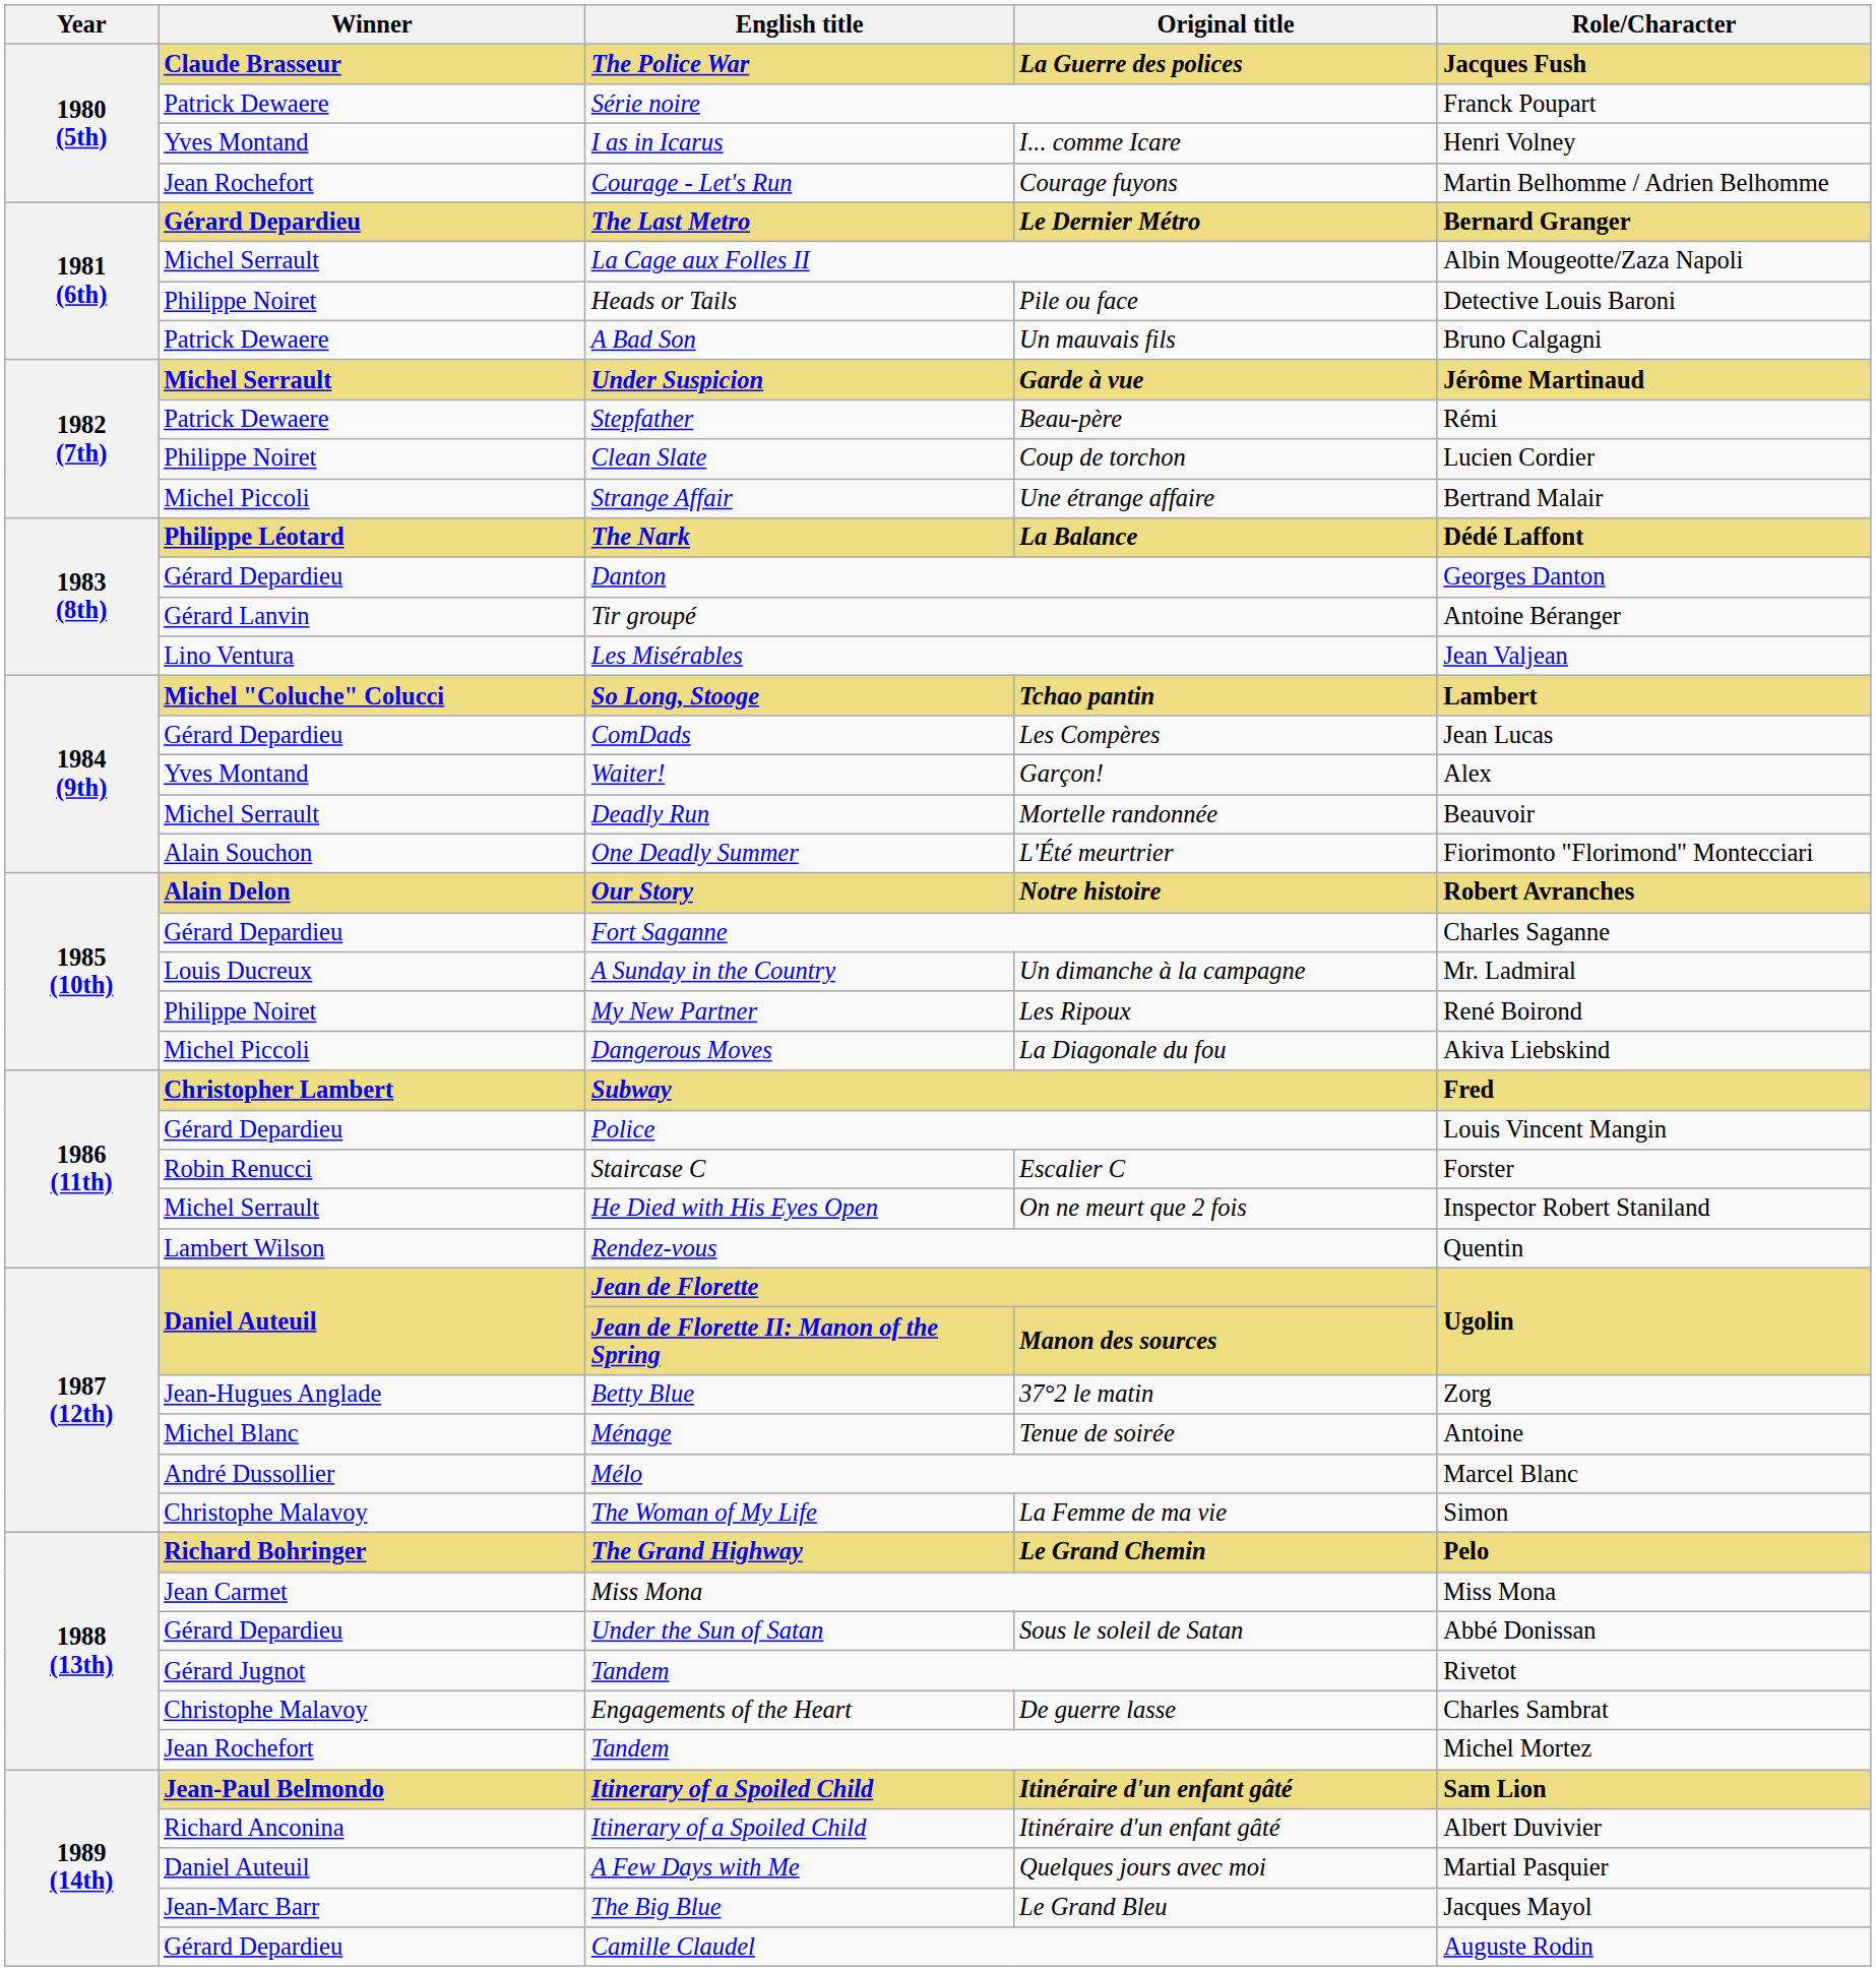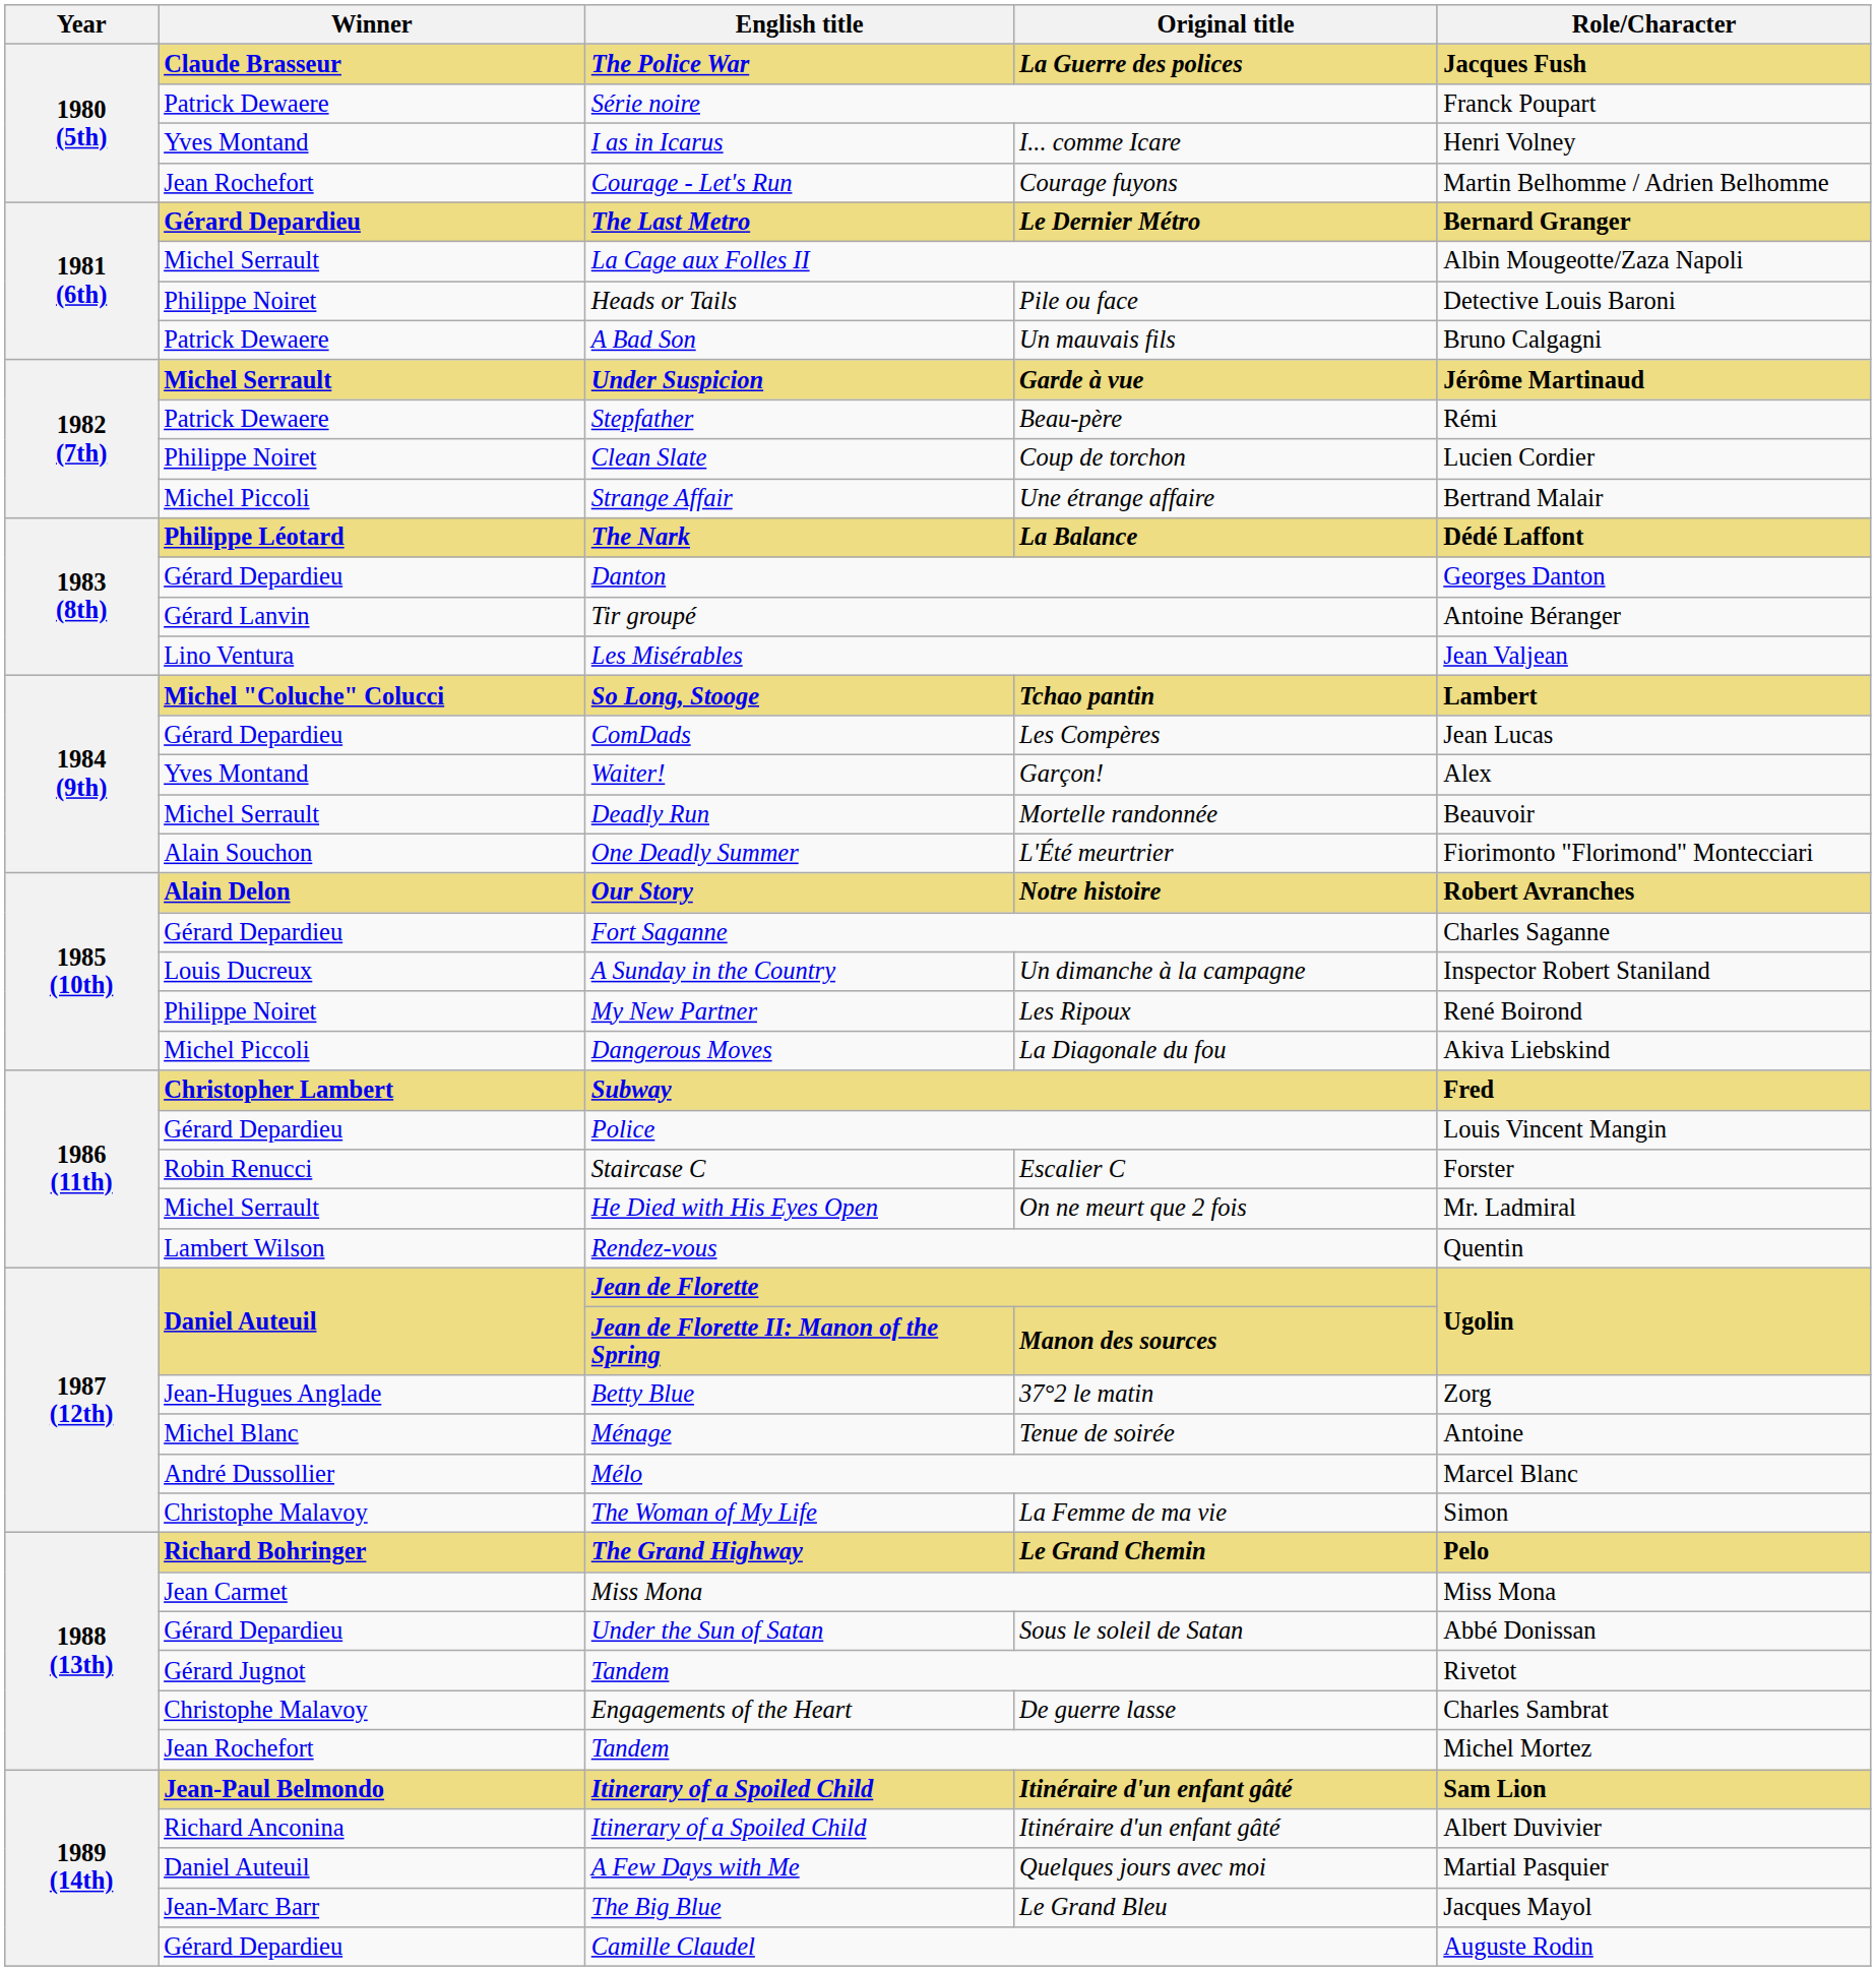 <table class="wikitable" width="95%" cellpadding="5">
 <tr>
 <th width="100">Year</th>
 <th width="300">Winner</th>
 <th width="300">English title</th>
 <th width="300">Original title</th>
 <th width="300">Role/Character</th>
 </tr>
 <tr>
 <th rowspan="4" style="text-align:center;">1980<br><a href='#'>(5th)</a></th>
 <td style="background:#eedd82;"><strong><a href='#'>Claude Brasseur</a></strong></td>
 <td style="background:#eedd82;"><strong><em><a href='#'>The Police War</a></em></strong></td>
 <td style="background:#eedd82;"><strong><em>La Guerre des polices</em></strong></td>
 <td style="background:#eedd82;"><strong>Jacques Fush</strong></td>
 </tr>
 <tr>
 <td><a href='#'>Patrick Dewaere</a></td>
 <td colspan="2"><em><a href='#'>Série noire</a></em></td>
 <td>Franck Poupart</td>
 </tr>
 <tr>
 <td><a href='#'>Yves Montand</a></td>
 <td><em><a href='#'>I as in Icarus</a></em></td>
 <td><em>I... comme Icare</em></td>
 <td>Henri Volney</td>
 </tr>
 <tr>
 <td><a href='#'>Jean Rochefort</a></td>
 <td><em><a href='#'>Courage - Let's Run</a></em></td>
 <td><em>Courage fuyons</em></td>
 <td>Martin Belhomme / Adrien Belhomme</td>
 </tr>
 <tr>
 <th rowspan="4" style="text-align:center;">1981<br><a href='#'>(6th)</a></th>
 <td style="background:#eedd82;"><strong><a href='#'>Gérard Depardieu</a></strong></td>
 <td style="background:#eedd82;"><strong><em><a href='#'>The Last Metro</a></em></strong></td>
 <td style="background:#eedd82;"><strong><em>Le Dernier Métro</em></strong></td>
 <td style="background:#eedd82;"><strong>Bernard Granger</strong></td>
 </tr>
 <tr>
 <td><a href='#'>Michel Serrault</a></td>
 <td colspan="2"><em><a href='#'>La Cage aux Folles II</a></em></td>
 <td>Albin Mougeotte/Zaza Napoli</td>
 </tr>
 <tr>
 <td><a href='#'>Philippe Noiret</a></td>
 <td><em>Heads or Tails</em></td>
 <td><em>Pile ou face</em></td>
 <td>Detective Louis Baroni</td>
 </tr>
 <tr>
 <td><a href='#'>Patrick Dewaere</a></td>
 <td><em><a href='#'>A Bad Son</a></em></td>
 <td><em>Un mauvais fils</em></td>
 <td>Bruno Calgagni</td>
 </tr>
 <tr>
 <th rowspan="4" style="text-align:center;">1982<br><a href='#'>(7th)</a></th>
 <td style="background:#eedd82;"><strong><a href='#'>Michel Serrault</a></strong></td>
 <td style="background:#eedd82;"><em><a href='#'><strong>Under Suspicion</strong></a></em></td>
 <td style="background:#eedd82;"><strong><em>Garde à vue</em></strong></td>
 <td style="background:#eedd82;"><strong>Jérôme Martinaud</strong></td>
 </tr>
 <tr>
 <td><a href='#'>Patrick Dewaere</a></td>
 <td><em><a href='#'>Stepfather</a></em></td>
 <td><em>Beau-père</em></td>
 <td>Rémi</td>
 </tr>
 <tr>
 <td><a href='#'>Philippe Noiret</a></td>
 <td><em><a href='#'>Clean Slate</a></em></td>
 <td><em>Coup de torchon</em></td>
 <td>Lucien Cordier</td>
 </tr>
 <tr>
 <td><a href='#'>Michel Piccoli</a></td>
 <td><em><a href='#'>Strange Affair</a></em></td>
 <td><em>Une étrange affaire</em></td>
 <td>Bertrand Malair</td>
 </tr>
 <tr>
 <th rowspan="4" style="text-align:center;">1983<br><a href='#'>(8th)</a></th>
 <td style="background:#eedd82;"><strong><a href='#'>Philippe Léotard</a></strong></td>
 <td style="background:#eedd82;"><em><a href='#'><strong>The Nark</strong></a></em></td>
 <td style="background:#eedd82;"><strong><em>La Balance</em></strong></td>
 <td style="background:#eedd82;"><strong>Dédé Laffont</strong></td>
 </tr>
 <tr>
 <td><a href='#'>Gérard Depardieu</a></td>
 <td colspan="2"><em><a href='#'>Danton</a></em></td>
 <td><a href='#'>Georges Danton</a></td>
 </tr>
 <tr>
 <td><a href='#'>Gérard Lanvin</a></td>
 <td colspan="2"><em>Tir groupé</em></td>
 <td>Antoine Béranger</td>
 </tr>
 <tr>
 <td><a href='#'>Lino Ventura</a></td>
 <td colspan="2"><em><a href='#'>Les Misérables</a></em></td>
 <td><a href='#'>Jean Valjean</a></td>
 </tr>
 <tr>
 <th rowspan="5" style="text-align:center;">1984<br><a href='#'>(9th)</a></th>
 <td style="background:#eedd82;"><a href='#'><strong>Michel "Coluche" Colucci</strong></a></td>
 <td style="background:#eedd82;"><strong><em><a href='#'>So Long, Stooge</a></em></strong></td>
 <td style="background:#eedd82;"><strong><em>Tchao pantin</em></strong></td>
 <td style="background:#eedd82;"><strong>Lambert</strong></td>
 </tr>
 <tr>
 <td><a href='#'>Gérard Depardieu</a></td>
 <td><em><a href='#'>ComDads</a></em></td>
 <td><em>Les Compères</em></td>
 <td>Jean Lucas</td>
 </tr>
 <tr>
 <td><a href='#'>Yves Montand</a></td>
 <td><em><a href='#'>Waiter!</a></em></td>
 <td><em>Garçon!</em></td>
 <td>Alex</td>
 </tr>
 <tr>
 <td><a href='#'>Michel Serrault</a></td>
 <td><em><a href='#'>Deadly Run</a></em></td>
 <td><em>Mortelle randonnée</em></td>
 <td>Beauvoir</td>
 </tr>
 <tr>
 <td><a href='#'>Alain Souchon</a></td>
 <td><em><a href='#'>One Deadly Summer</a></em></td>
 <td><em>L'Été meurtrier</em></td>
 <td>Fiorimonto "Florimond" Montecciari</td>
 </tr>
 <tr>
 <th rowspan="5" style="text-align:center;">1985<br><a href='#'>(10th)</a></th>
 <td style="background:#eedd82;"><strong><a href='#'>Alain Delon</a></strong></td>
 <td style="background:#eedd82;"><em><a href='#'><strong>Our Story</strong></a></em></td>
 <td style="background:#eedd82;"><strong><em>Notre histoire</em></strong></td>
 <td style="background:#eedd82;"><strong>Robert Avranches</strong></td>
 </tr>
 <tr>
 <td><a href='#'>Gérard Depardieu</a></td>
 <td colspan="2"><em><a href='#'>Fort Saganne</a></em></td>
 <td>Charles Saganne</td>
 </tr>
 <tr>
 <td><a href='#'>Louis Ducreux</a></td>
 <td><em><a href='#'>A Sunday in the Country</a></em></td>
 <td><em>Un dimanche à la campagne</em></td>
-<td>Mr. Ladmiral</td>
+<td>Inspector Robert Staniland</td>
 </tr>
 <tr>
 <td><a href='#'>Philippe Noiret</a></td>
 <td><em><a href='#'>My New Partner</a></em></td>
 <td><em>Les Ripoux</em></td>
 <td>René Boirond</td>
 </tr>
 <tr>
 <td><a href='#'>Michel Piccoli</a></td>
 <td><em><a href='#'>Dangerous Moves</a></em></td>
 <td><em>La Diagonale du fou</em></td>
 <td>Akiva Liebskind</td>
 </tr>
 <tr>
 <th rowspan="5" style="text-align:center;">1986<br><a href='#'>(11th)</a></th>
 <td style="background:#eedd82;"><strong><a href='#'>Christopher Lambert</a></strong></td>
 <td colspan="2" style="background:#eedd82;"><em><a href='#'><strong>Subway</strong></a></em></td>
 <td style="background:#eedd82;"><strong>Fred</strong></td>
 </tr>
 <tr>
 <td><a href='#'>Gérard Depardieu</a></td>
 <td colspan="2"><em><a href='#'>Police</a></em></td>
 <td>Louis Vincent Mangin</td>
 </tr>
 <tr>
 <td><a href='#'>Robin Renucci</a></td>
 <td><em>Staircase C</em></td>
 <td><em>Escalier C</em></td>
 <td>Forster</td>
 </tr>
 <tr>
 <td><a href='#'>Michel Serrault</a></td>
 <td><em><a href='#'>He Died with His Eyes Open</a></em></td>
 <td><em>On ne meurt que 2 fois</em></td>
-<td>Inspector Robert Staniland</td>
+<td>Mr. Ladmiral</td>
 </tr>
 <tr>
 <td><a href='#'>Lambert Wilson</a></td>
 <td colspan="2"><em><a href='#'>Rendez-vous</a></em></td>
 <td>Quentin</td>
 </tr>
 <tr>
 <th rowspan="6" style="text-align:center;">1987<br><a href='#'>(12th)</a></th>
 <td rowspan="2" style="background:#eedd82;"><strong><a href='#'>Daniel Auteuil</a></strong></td>
 <td colspan="2" style="background:#eedd82;"><strong><em><a href='#'>Jean de Florette</a></em></strong></td>
 <td rowspan="2" style="background:#eedd82;"><strong>Ugolin</strong></td>
 </tr>
 <tr>
 <td style="background:#eedd82;"><em><a href='#'><strong>Jean de Florette II: Manon of the Spring</strong></a></em></td>
 <td style="background:#eedd82;"><strong><em>Manon des sources</em></strong></td>
 </tr>
 <tr>
 <td><a href='#'>Jean-Hugues Anglade</a></td>
 <td><em><a href='#'>Betty Blue</a></em></td>
 <td><em>37°2 le matin</em></td>
 <td>Zorg</td>
 </tr>
 <tr>
 <td><a href='#'>Michel Blanc</a></td>
 <td><em><a href='#'>Ménage</a></em></td>
 <td><em>Tenue de soirée</em></td>
 <td>Antoine</td>
 </tr>
 <tr>
 <td><a href='#'>André Dussollier</a></td>
 <td colspan="2"><em><a href='#'>Mélo</a></em></td>
 <td>Marcel Blanc</td>
 </tr>
 <tr>
 <td><a href='#'>Christophe Malavoy</a></td>
 <td><em><a href='#'>The Woman of My Life</a></em></td>
 <td><em>La Femme de ma vie</em></td>
 <td>Simon</td>
 </tr>
 <tr>
 <th rowspan="6" style="text-align:center;">1988<br><a href='#'>(13th)</a></th>
 <td style="background:#eedd82;"><strong><a href='#'>Richard Bohringer</a></strong></td>
 <td style="background:#eedd82;"><strong><em><a href='#'>The Grand Highway</a></em></strong></td>
 <td style="background:#eedd82;"><strong><em>Le Grand Chemin</em></strong></td>
 <td style="background:#eedd82;"><strong>Pelo</strong></td>
 </tr>
 <tr>
 <td><a href='#'>Jean Carmet</a></td>
 <td colspan="2"><em>Miss Mona</em></td>
 <td>Miss Mona</td>
 </tr>
 <tr>
 <td><a href='#'>Gérard Depardieu</a></td>
 <td><em><a href='#'>Under the Sun of Satan</a></em></td>
 <td><em>Sous le soleil de Satan</em></td>
 <td>Abbé Donissan</td>
 </tr>
 <tr>
 <td><a href='#'>Gérard Jugnot</a></td>
 <td colspan="2"><em><a href='#'>Tandem</a></em></td>
 <td>Rivetot</td>
 </tr>
 <tr>
 <td><a href='#'>Christophe Malavoy</a></td>
 <td><em>Engagements of the Heart</em></td>
 <td><em>De guerre lasse</em></td>
 <td>Charles Sambrat</td>
 </tr>
 <tr>
 <td><a href='#'>Jean Rochefort</a></td>
 <td colspan="2"><em><a href='#'>Tandem</a></em></td>
 <td>Michel Mortez</td>
 </tr>
 <tr>
 <th rowspan="5" style="text-align:center;">1989<br><a href='#'>(14th)</a></th>
 <td style="background:#eedd82;"><strong><a href='#'>Jean-Paul Belmondo</a></strong></td>
 <td style="background:#eedd82;"><strong><em><a href='#'>Itinerary of a Spoiled Child</a></em></strong></td>
 <td style="background:#eedd82;"><strong><em>Itinéraire d'un enfant gâté</em></strong></td>
 <td style="background:#eedd82;"><strong>Sam Lion</strong></td>
 </tr>
 <tr>
 <td><a href='#'>Richard Anconina</a></td>
 <td><em><a href='#'>Itinerary of a Spoiled Child</a></em></td>
 <td><em>Itinéraire d'un enfant gâté</em></td>
 <td>Albert Duvivier</td>
 </tr>
 <tr>
 <td><a href='#'>Daniel Auteuil</a></td>
 <td><em><a href='#'>A Few Days with Me</a></em></td>
 <td><em>Quelques jours avec moi</em></td>
 <td>Martial Pasquier</td>
 </tr>
 <tr>
 <td><a href='#'>Jean-Marc Barr</a></td>
 <td><em><a href='#'>The Big Blue</a></em></td>
 <td><em>Le Grand Bleu</em></td>
 <td>Jacques Mayol</td>
 </tr>
 <tr>
 <td><a href='#'>Gérard Depardieu</a></td>
 <td colspan="2"><em><a href='#'>Camille Claudel</a></em></td>
 <td><a href='#'>Auguste Rodin</a></td>
 </tr>
 </table>
